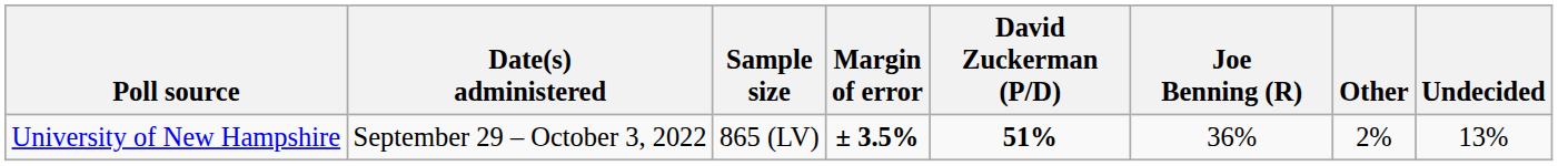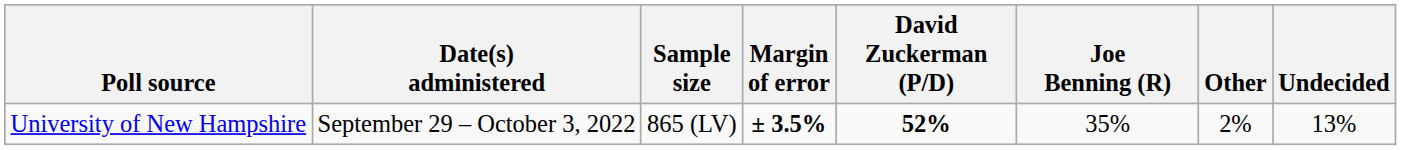 <table class="wikitable" style="font-size:90%;text-align:center;">
 <tr valign=bottom>
 <th>Poll source</th>
 <th>Date(s)<br>administered</th>
 <th>Sample<br>size</th>
 <th>Margin<br>of error</th>
 <th style="width:100px;">David<br>Zuckerman (P/D)</th>
 <th style="width:100px;">Joe<br>Benning (R)</th>
 <th>Other</th>
 <th>Undecided</th>
 </tr>
 <tr>
 <td style="text-align:left;"><a href='#'>University of New Hampshire</a></td>
 <td>September 29 – October 3, 2022</td>
 <td>865 (LV)</td>
 <td><strong>± 3.5%</strong></td>
-<td><strong>51%</strong></td>
-<td>36%</td>
+<td><strong>52%</strong></td>
+<td>35%</td>
 <td>2%</td>
 <td>13%</td>
 </tr>
 </table>
